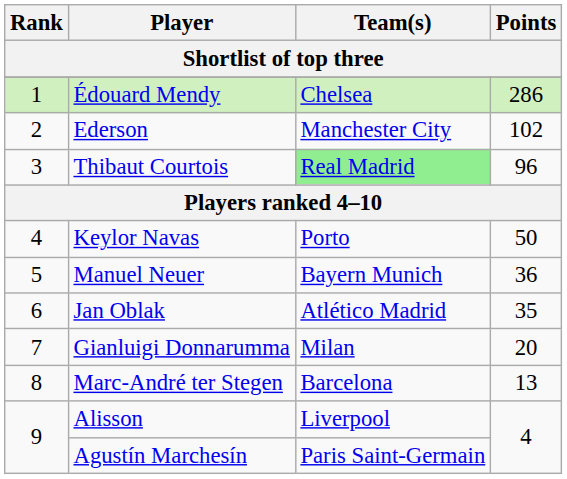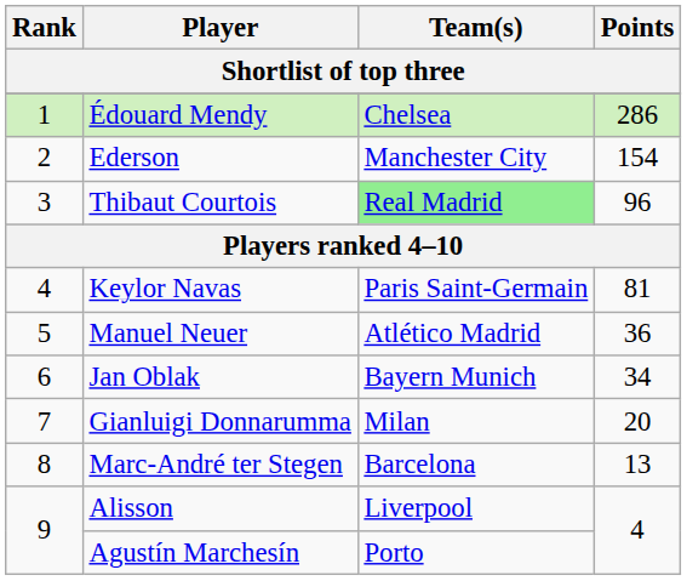 <table class="wikitable" style="text-align:center">
 <tr>
 <th>Rank</th>
 <th>Player</th>
 <th>Team(s)</th>
 <th>Points</th>
 </tr>
 <tr>
 <th colspan=4>Shortlist of top three</th>
 </tr>
 <tr>
 </tr>
 <tr bgcolor="#D0F0C0">
 <td>1</td>
 <td align=left> <a href='#'>Édouard Mendy</a></td>
 <td align=left> <a href='#'>Chelsea</a></td>
 <td>286</td>
 </tr>
 <tr>
 <td>2</td>
 <td align=left> <a href='#'>Ederson</a></td>
 <td align=left> <a href='#'>Manchester City</a></td>
-<td>102</td>
+<td>154</td>
 </tr>
 <tr>
 <td>3</td>
 <td align=left> <a href='#'>Thibaut Courtois</a></td>
 <td align=left style="background: lightgreen;"> <a href='#'>Real Madrid</a></td>
 <td>96</td>
 </tr>
 <tr>
 <th colspan=4>Players ranked 4–10</th>
 </tr>
 <tr>
 <td>4</td>
 <td align=left> <a href='#'>Keylor Navas</a></td>
-<td align=left> <a href='#'>Porto</a></td>
-<td>50</td>
+<td align=left> <a href='#'>Paris Saint-Germain</a></td>
+<td>81</td>
 </tr>
 <tr>
 <td>5</td>
 <td align=left> <a href='#'>Manuel Neuer</a></td>
-<td align=left> <a href='#'>Bayern Munich</a></td>
+<td align=left> <a href='#'>Atlético Madrid</a></td>
 <td>36</td>
 </tr>
 <tr>
 <td>6</td>
 <td align=left> <a href='#'>Jan Oblak</a></td>
-<td align=left> <a href='#'>Atlético Madrid</a></td>
-<td>35</td>
+<td align=left> <a href='#'>Bayern Munich</a></td>
+<td>34</td>
 </tr>
 <tr>
 <td>7</td>
 <td align=left> <a href='#'>Gianluigi Donnarumma</a></td>
 <td align=left> <a href='#'>Milan</a></td>
 <td>20</td>
 </tr>
 <tr>
 <td>8</td>
 <td align=left> <a href='#'>Marc-André ter Stegen</a></td>
 <td align=left> <a href='#'>Barcelona</a></td>
 <td>13</td>
 </tr>
 <tr>
 <td rowspan=2>9</td>
 <td align=left> <a href='#'>Alisson</a></td>
 <td align=left> <a href='#'>Liverpool</a></td>
 <td rowspan=2>4</td>
 </tr>
 <tr>
 <td align=left> <a href='#'>Agustín Marchesín</a></td>
-<td align=left> <a href='#'>Paris Saint-Germain</a></td>
+<td align=left> <a href='#'>Porto</a></td>
 </tr>
 </table>
